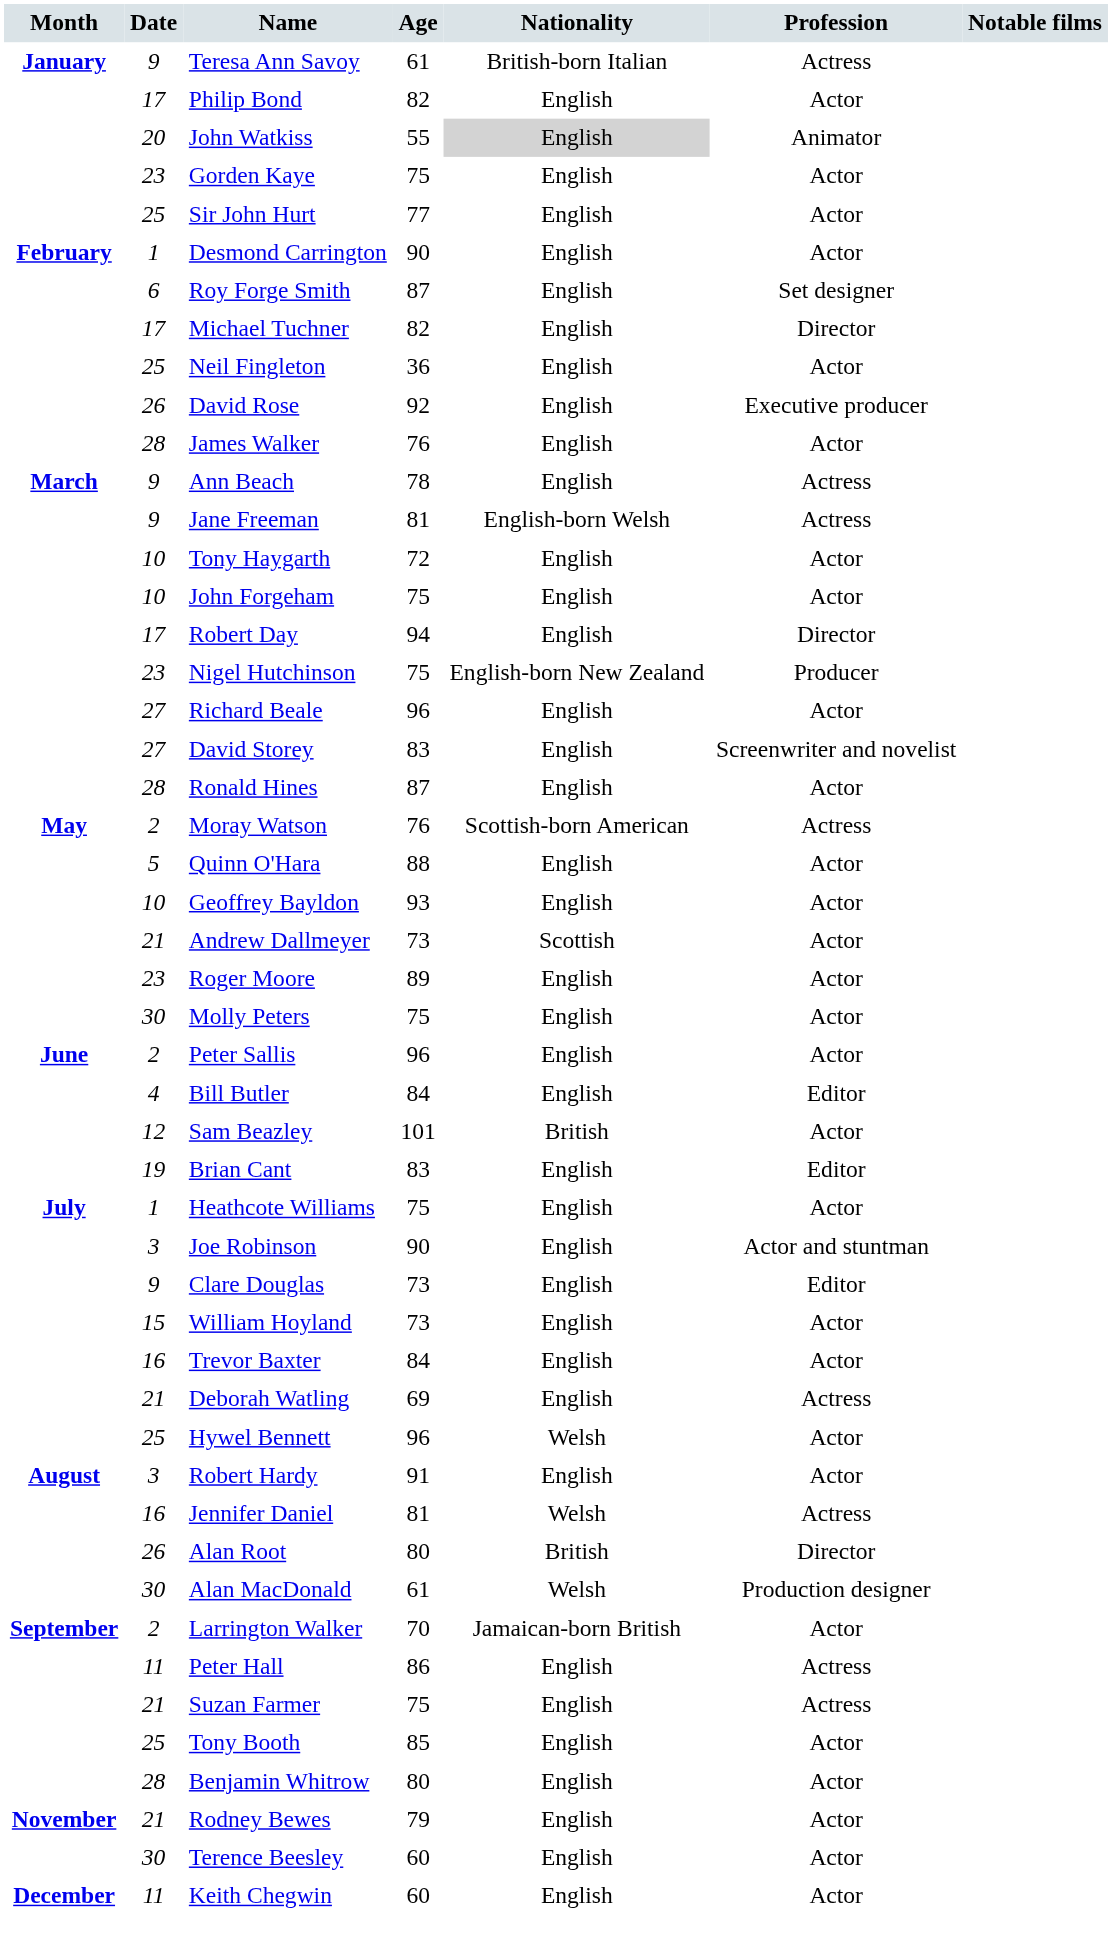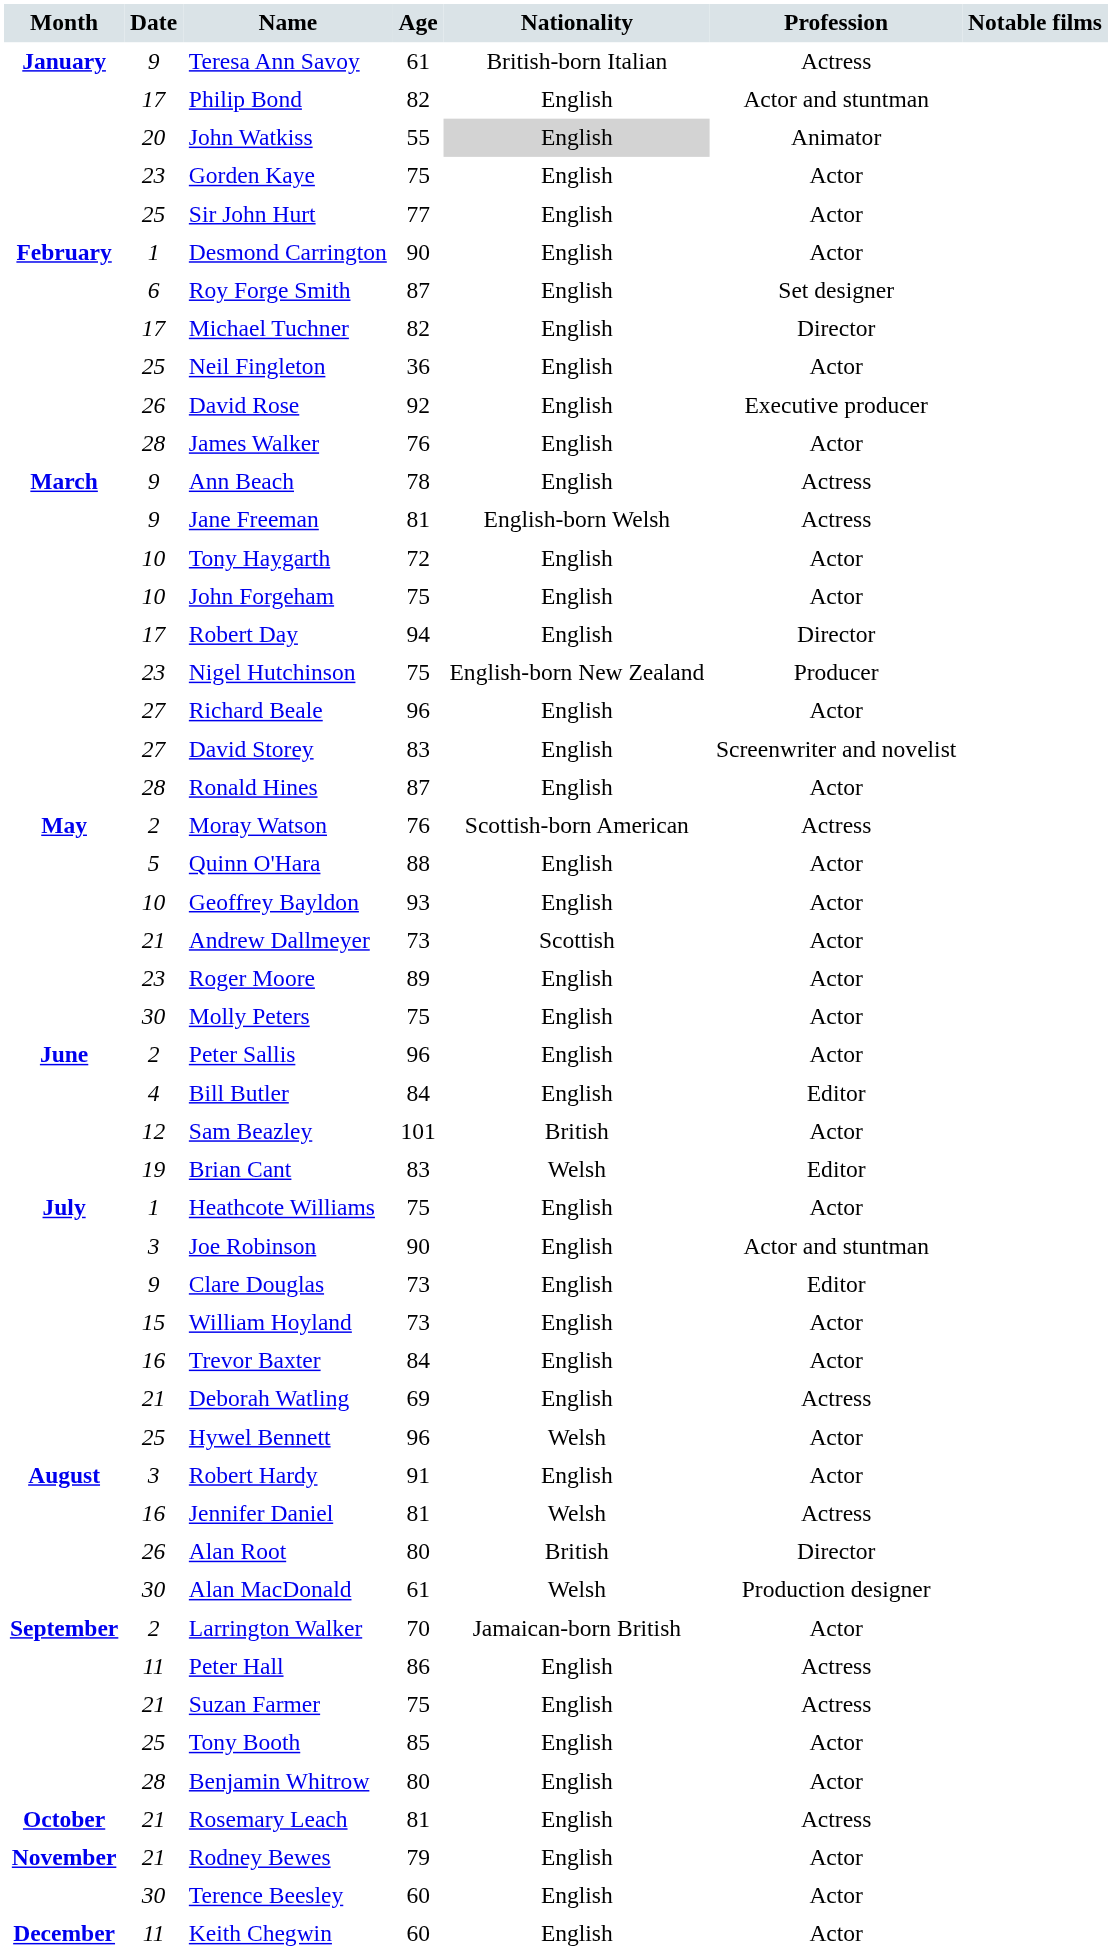 <table cellspacing="0" cellpadding="4" border="0">
 <tr style="background:#dae3e7; text-align:center;">
 <th>Month</th>
 <th>Date</th>
 <th>Name</th>
 <th>Age</th>
 <th>Nationality</th>
 <th>Profession</th>
 <th>Notable films</th>
 </tr>
 <tr valign="top">
 <th rowspan=5 style="text-align:center; vertical-align:top;"><a href='#'>January</a></th>
 <td style="text-align:center;"><em>9</em></td>
 <td><a href='#'>Teresa Ann Savoy</a></td>
 <td style="text-align:center;">61</td>
 <td style="text-align:center;">British-born Italian</td>
 <td style="text-align:center;">Actress</td>
 <td></td>
 </tr>
 <tr>
 <td style="text-align:center;"><em>17</em></td>
 <td><a href='#'>Philip Bond</a></td>
 <td style="text-align:center;">82</td>
 <td style="text-align:center;">English</td>
-<td style="text-align:center;">Actor</td>
+<td style="text-align:center;">Actor and stuntman</td>
 <td></td>
 </tr>
 <tr>
 <td style="text-align:center;"><em>20</em></td>
 <td><a href='#'>John Watkiss</a></td>
 <td style="text-align:center;">55</td>
 <td style="background: lightgrey; text-align:center;">English</td>
 <td style="text-align:center;">Animator</td>
 <td></td>
 </tr>
 <tr>
 <td style="text-align:center;"><em>23</em></td>
 <td><a href='#'>Gorden Kaye</a></td>
 <td style="text-align:center;">75</td>
 <td style="text-align:center;">English</td>
 <td style="text-align:center;">Actor</td>
 <td></td>
 </tr>
 <tr>
 <td style="text-align:center;"><em>25</em></td>
 <td><a href='#'>Sir John Hurt</a></td>
 <td style="text-align:center;">77</td>
 <td style="text-align:center;">English</td>
 <td style="text-align:center;">Actor</td>
 <td></td>
 </tr>
 <tr>
 <th rowspan=6 style="text-align:center; vertical-align:top;"><a href='#'>February</a></th>
 <td style="text-align:center;"><em>1</em></td>
 <td><a href='#'>Desmond Carrington</a></td>
 <td style="text-align:center;">90</td>
 <td style="text-align:center;">English</td>
 <td style="text-align:center;">Actor</td>
 <td></td>
 </tr>
 <tr>
 <td style="text-align:center;"><em>6</em></td>
 <td><a href='#'>Roy Forge Smith</a></td>
 <td style="text-align:center;">87</td>
 <td style="text-align:center;">English</td>
 <td style="text-align:center;">Set designer</td>
 <td></td>
 </tr>
 <tr>
 <td style="text-align:center;"><em>17</em></td>
 <td><a href='#'>Michael Tuchner</a></td>
 <td style="text-align:center;">82</td>
 <td style="text-align:center;">English</td>
 <td style="text-align:center;">Director</td>
 <td></td>
 </tr>
 <tr>
 <td style="text-align:center;"><em>25</em></td>
 <td><a href='#'>Neil Fingleton</a></td>
 <td style="text-align:center;">36</td>
 <td style="text-align:center;">English</td>
 <td style="text-align:center;">Actor</td>
 <td></td>
 </tr>
 <tr>
 <td style="text-align:center;"><em>26</em></td>
 <td><a href='#'>David Rose</a></td>
 <td style="text-align:center;">92</td>
 <td style="text-align:center;">English</td>
 <td style="text-align:center;">Executive producer</td>
 <td></td>
 </tr>
 <tr>
 <td style="text-align:center;"><em>28</em></td>
 <td><a href='#'>James Walker</a></td>
 <td style="text-align:center;">76</td>
 <td style="text-align:center;">English</td>
 <td style="text-align:center;">Actor</td>
 <td></td>
 </tr>
 <tr>
 <th rowspan=9 style="text-align:center; vertical-align:top;"><a href='#'>March</a></th>
 <td style="text-align:center;"><em>9</em></td>
 <td><a href='#'>Ann Beach</a></td>
 <td style="text-align:center;">78</td>
 <td style="text-align:center;">English</td>
 <td style="text-align:center;">Actress</td>
 <td></td>
 </tr>
 <tr>
 <td style="text-align:center;"><em>9</em></td>
 <td><a href='#'>Jane Freeman</a></td>
 <td style="text-align:center;">81</td>
 <td style="text-align:center;">English-born Welsh</td>
 <td style="text-align:center;">Actress</td>
 <td></td>
 </tr>
 <tr>
 <td style="text-align:center;"><em>10</em></td>
 <td><a href='#'>Tony Haygarth</a></td>
 <td style="text-align:center;">72</td>
 <td style="text-align:center;">English</td>
 <td style="text-align:center;">Actor</td>
 <td></td>
 </tr>
 <tr>
 <td style="text-align:center;"><em>10</em></td>
 <td><a href='#'>John Forgeham</a></td>
 <td style="text-align:center;">75</td>
 <td style="text-align:center;">English</td>
 <td style="text-align:center;">Actor</td>
 <td></td>
 </tr>
 <tr>
 <td style="text-align:center;"><em>17</em></td>
 <td><a href='#'>Robert Day</a></td>
 <td style="text-align:center;">94</td>
 <td style="text-align:center;">English</td>
 <td style="text-align:center;">Director</td>
 <td></td>
 </tr>
 <tr>
 <td style="text-align:center;"><em>23</em></td>
 <td><a href='#'>Nigel Hutchinson</a></td>
 <td style="text-align:center;">75</td>
 <td style="text-align:center;">English-born New Zealand</td>
 <td style="text-align:center;">Producer</td>
 <td></td>
 </tr>
 <tr>
 <td style="text-align:center;"><em>27</em></td>
 <td><a href='#'>Richard Beale</a></td>
 <td style="text-align:center;">96</td>
 <td style="text-align:center;">English</td>
 <td style="text-align:center;">Actor</td>
 <td></td>
 </tr>
 <tr>
 <td style="text-align:center;"><em>27</em></td>
 <td><a href='#'>David Storey</a></td>
 <td style="text-align:center;">83</td>
 <td style="text-align:center;">English</td>
 <td style="text-align:center;">Screenwriter and novelist</td>
 <td></td>
 </tr>
 <tr>
 <td style="text-align:center;"><em>28</em></td>
 <td><a href='#'>Ronald Hines</a></td>
 <td style="text-align:center;">87</td>
 <td style="text-align:center;">English</td>
 <td style="text-align:center;">Actor</td>
 <td></td>
 </tr>
 <tr>
 <th rowspan=6 style="text-align:center; vertical-align:top;"><a href='#'>May</a></th>
 <td style="text-align:center;"><em>2</em></td>
 <td><a href='#'>Moray Watson</a></td>
 <td style="text-align:center;">76</td>
 <td style="text-align:center;">Scottish-born American</td>
 <td style="text-align:center;">Actress</td>
 <td></td>
 </tr>
 <tr>
 <td style="text-align:center;"><em>5</em></td>
 <td><a href='#'>Quinn O'Hara</a></td>
 <td style="text-align:center;">88</td>
 <td style="text-align:center;">English</td>
 <td style="text-align:center;">Actor</td>
 <td></td>
 </tr>
 <tr>
 <td style="text-align:center;"><em>10</em></td>
 <td><a href='#'>Geoffrey Bayldon</a></td>
 <td style="text-align:center;">93</td>
 <td style="text-align:center;">English</td>
 <td style="text-align:center;">Actor</td>
 <td></td>
 </tr>
 <tr>
 <td style="text-align:center;"><em>21</em></td>
 <td><a href='#'>Andrew Dallmeyer</a></td>
 <td style="text-align:center;">73</td>
 <td style="text-align:center;">Scottish</td>
 <td style="text-align:center;">Actor</td>
 <td></td>
 </tr>
 <tr>
 <td style="text-align:center;"><em>23</em></td>
 <td><a href='#'>Roger Moore</a></td>
 <td style="text-align:center;">89</td>
 <td style="text-align:center;">English</td>
 <td style="text-align:center;">Actor</td>
 <td></td>
 </tr>
 <tr>
 <td style="text-align:center;"><em>30</em></td>
 <td><a href='#'>Molly Peters</a></td>
 <td style="text-align:center;">75</td>
 <td style="text-align:center;">English</td>
 <td style="text-align:center;">Actor</td>
 <td></td>
 </tr>
 <tr>
 <th rowspan=4 style="text-align:center; vertical-align:top;"><a href='#'>June</a></th>
 <td style="text-align:center;"><em>2</em></td>
 <td><a href='#'>Peter Sallis</a></td>
 <td style="text-align:center;">96</td>
 <td style="text-align:center;">English</td>
 <td style="text-align:center;">Actor</td>
 <td></td>
 </tr>
 <tr>
 <td style="text-align:center;"><em>4</em></td>
 <td><a href='#'>Bill Butler</a></td>
 <td style="text-align:center;">84</td>
 <td style="text-align:center;">English</td>
 <td style="text-align:center;">Editor</td>
 <td></td>
 </tr>
 <tr>
 <td style="text-align:center;"><em>12</em></td>
 <td><a href='#'>Sam Beazley</a></td>
 <td style="text-align:center;">101</td>
 <td style="text-align:center;">British</td>
 <td style="text-align:center;">Actor</td>
 <td></td>
 </tr>
 <tr>
 <td style="text-align:center;"><em>19</em></td>
 <td><a href='#'>Brian Cant</a></td>
 <td style="text-align:center;">83</td>
-<td style="text-align:center;">English</td>
+<td style="text-align:center;">Welsh</td>
 <td style="text-align:center;">Editor</td>
 <td></td>
 </tr>
 <tr>
 <th rowspan=7 style="text-align:center; vertical-align:top;"><a href='#'>July</a></th>
 <td style="text-align:center;"><em>1</em></td>
 <td><a href='#'>Heathcote Williams</a></td>
 <td style="text-align:center;">75</td>
 <td style="text-align:center;">English</td>
 <td style="text-align:center;">Actor</td>
 <td></td>
 </tr>
 <tr>
 <td style="text-align:center;"><em>3</em></td>
 <td><a href='#'>Joe Robinson</a></td>
 <td style="text-align:center;">90</td>
 <td style="text-align:center;">English</td>
 <td style="text-align:center;">Actor and stuntman</td>
 <td></td>
 </tr>
 <tr>
 <td style="text-align:center;"><em>9</em></td>
 <td><a href='#'>Clare Douglas</a></td>
 <td style="text-align:center;">73</td>
 <td style="text-align:center;">English</td>
 <td style="text-align:center;">Editor</td>
 <td></td>
 </tr>
 <tr>
 <td style="text-align:center;"><em>15</em></td>
 <td><a href='#'>William Hoyland</a></td>
 <td style="text-align:center;">73</td>
 <td style="text-align:center;">English</td>
 <td style="text-align:center;">Actor</td>
 <td></td>
 </tr>
 <tr>
 <td style="text-align:center;"><em>16</em></td>
 <td><a href='#'>Trevor Baxter</a></td>
 <td style="text-align:center;">84</td>
 <td style="text-align:center;">English</td>
 <td style="text-align:center;">Actor</td>
 <td></td>
 </tr>
 <tr>
 <td style="text-align:center;"><em>21</em></td>
 <td><a href='#'>Deborah Watling</a></td>
 <td style="text-align:center;">69</td>
 <td style="text-align:center;">English</td>
 <td style="text-align:center;">Actress</td>
 <td></td>
 </tr>
 <tr>
 <td style="text-align:center;"><em>25</em></td>
 <td><a href='#'>Hywel Bennett</a></td>
 <td style="text-align:center;">96</td>
 <td style="text-align:center;">Welsh</td>
 <td style="text-align:center;">Actor</td>
 <td></td>
 </tr>
 <tr>
 <th rowspan=4 style="text-align:center; vertical-align:top;"><a href='#'>August</a></th>
 <td style="text-align:center;"><em>3</em></td>
 <td><a href='#'>Robert Hardy</a></td>
 <td style="text-align:center;">91</td>
 <td style="text-align:center;">English</td>
 <td style="text-align:center;">Actor</td>
 <td></td>
 </tr>
 <tr>
 <td style="text-align:center;"><em>16</em></td>
 <td><a href='#'>Jennifer Daniel</a></td>
 <td style="text-align:center;">81</td>
 <td style="text-align:center;">Welsh</td>
 <td style="text-align:center;">Actress</td>
 <td></td>
 </tr>
 <tr>
 <td style="text-align:center;"><em>26</em></td>
 <td><a href='#'>Alan Root</a></td>
 <td style="text-align:center;">80</td>
 <td style="text-align:center;">British</td>
 <td style="text-align:center;">Director</td>
 <td></td>
 </tr>
 <tr>
 <td style="text-align:center;"><em>30</em></td>
 <td><a href='#'>Alan MacDonald</a></td>
 <td style="text-align:center;">61</td>
 <td style="text-align:center;">Welsh</td>
 <td style="text-align:center;">Production designer</td>
 <td></td>
 </tr>
 <tr>
 <th rowspan=5 style="text-align:center; vertical-align:top;"><a href='#'>September</a></th>
 <td style="text-align:center;"><em>2</em></td>
 <td><a href='#'>Larrington Walker</a></td>
 <td style="text-align:center;">70</td>
 <td style="text-align:center;">Jamaican-born British</td>
 <td style="text-align:center;">Actor</td>
 <td></td>
 </tr>
 <tr>
 <td style="text-align:center;"><em>11</em></td>
 <td><a href='#'>Peter Hall</a></td>
 <td style="text-align:center;">86</td>
 <td style="text-align:center;">English</td>
 <td style="text-align:center;">Actress</td>
 <td></td>
 </tr>
 <tr>
 <td style="text-align:center;"><em>21</em></td>
 <td><a href='#'>Suzan Farmer</a></td>
 <td style="text-align:center;">75</td>
 <td style="text-align:center;">English</td>
 <td style="text-align:center;">Actress</td>
 <td></td>
 </tr>
 <tr>
 <td style="text-align:center;"><em>25</em></td>
 <td><a href='#'>Tony Booth</a></td>
 <td style="text-align:center;">85</td>
 <td style="text-align:center;">English</td>
 <td style="text-align:center;">Actor</td>
 <td></td>
 </tr>
 <tr>
 <td style="text-align:center;"><em>28</em></td>
 <td><a href='#'>Benjamin Whitrow</a></td>
 <td style="text-align:center;">80</td>
 <td style="text-align:center;">English</td>
 <td style="text-align:center;">Actor</td>
 <td></td>
 </tr>
 <tr>
+<th rowspan=1 style="text-align:center; vertical-align:top;"><a href='#'>October</a></th>
+<td style="text-align:center;"><em>21</em></td>
+<td><a href='#'>Rosemary Leach</a></td>
+<td style="text-align:center;">81</td>
+<td style="text-align:center;">English</td>
+<td style="text-align:center;">Actress</td>
+<td></td>
+</tr>
+<tr>
 <th rowspan=2 style="text-align:center; vertical-align:top;"><a href='#'>November</a></th>
 <td style="text-align:center;"><em>21</em></td>
 <td><a href='#'>Rodney Bewes</a></td>
 <td style="text-align:center;">79</td>
 <td style="text-align:center;">English</td>
 <td style="text-align:center;">Actor</td>
 <td></td>
 </tr>
 <tr>
 <td style="text-align:center;"><em>30</em></td>
 <td><a href='#'>Terence Beesley</a></td>
 <td style="text-align:center;">60</td>
 <td style="text-align:center;">English</td>
 <td style="text-align:center;">Actor</td>
 <td></td>
 </tr>
 <tr>
 <th rowspan=1 style="text-align:center; vertical-align:top;"><a href='#'>December</a></th>
 <td style="text-align:center;"><em>11</em></td>
 <td><a href='#'>Keith Chegwin</a></td>
 <td style="text-align:center;">60</td>
 <td style="text-align:center;">English</td>
 <td style="text-align:center;">Actor</td>
 <td></td>
 </tr>
 <tr>
 </tr>
 </table>
